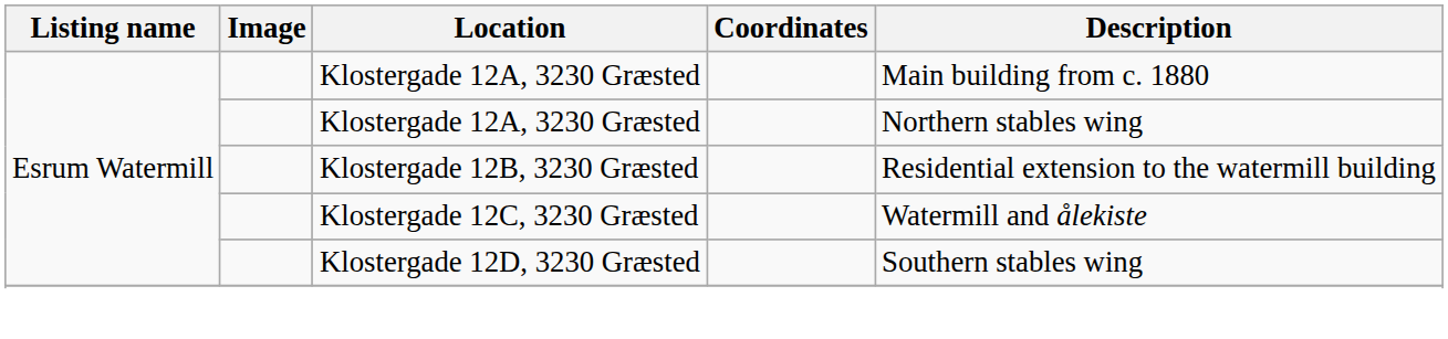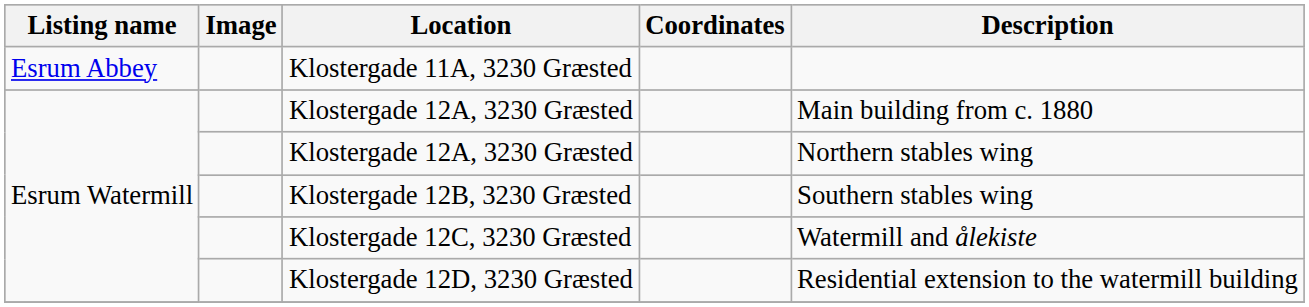 <table class="wikitable sortable">
 <tr>
 <th>Listing name</th>
 <th>Image</th>
 <th>Location</th>
 <th>Coordinates</th>
 <th>Description</th>
+</tr>
+<tr>
+<td><a href='#'>Esrum Abbey</a></td>
+<td></td>
+<td>Klostergade 11A, 3230 Græsted</td>
+<td></td>
+<td></td>
 </tr>
 <tr>
 <td rowspan="5">Esrum Watermill</td>
 <td></td>
 <td>Klostergade 12A, 3230 Græsted</td>
 <td></td>
 <td>Main building from c. 1880</td>
 </tr>
 <tr>
 <td></td>
 <td>Klostergade 12A, 3230 Græsted</td>
 <td></td>
 <td>Northern stables wing</td>
 </tr>
 <tr>
 <td></td>
 <td>Klostergade 12B, 3230 Græsted</td>
 <td></td>
-<td>Residential extension to the watermill building</td>
+<td>Southern stables wing</td>
 </tr>
 <tr>
 <td></td>
 <td>Klostergade 12C, 3230 Græsted</td>
 <td></td>
 <td>Watermill and <em>ålekiste</em></td>
 </tr>
 <tr>
 <td></td>
 <td>Klostergade 12D, 3230 Græsted</td>
 <td></td>
-<td>Southern stables wing</td>
+<td>Residential extension to the watermill building</td>
 </tr>
 <tr>
 </tr>
 <tr>
 </tr>
 </table>
